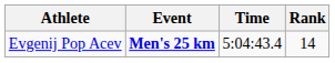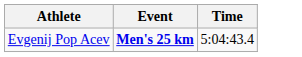 <table class="wikitable" style="font-size:90%;">
 <tr>
 <th>Athlete</th>
 <th>Event</th>
 <th>Time</th>
-<th>Rank</th>
 </tr>
 <tr align=center>
 <td align=left><a href='#'>Evgenij Pop Acev</a></td>
 <td align=left><strong><a href='#'>Men's 25 km</a></strong></td>
 <td>5:04:43.4</td>
-<td>14</td>
 </tr>
 </table>
